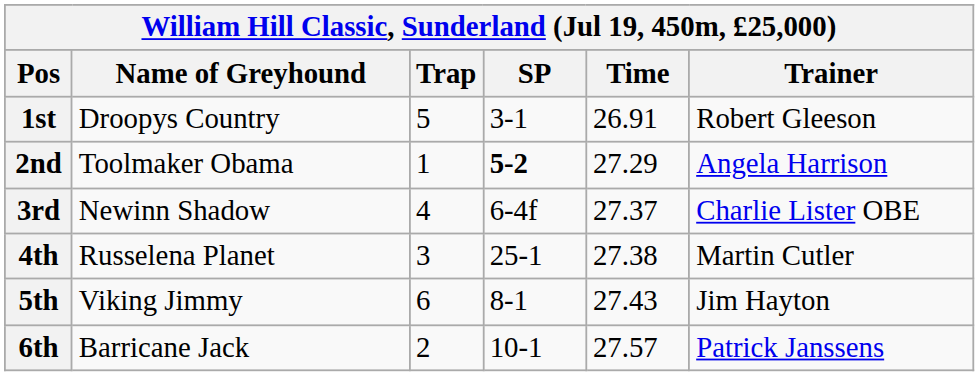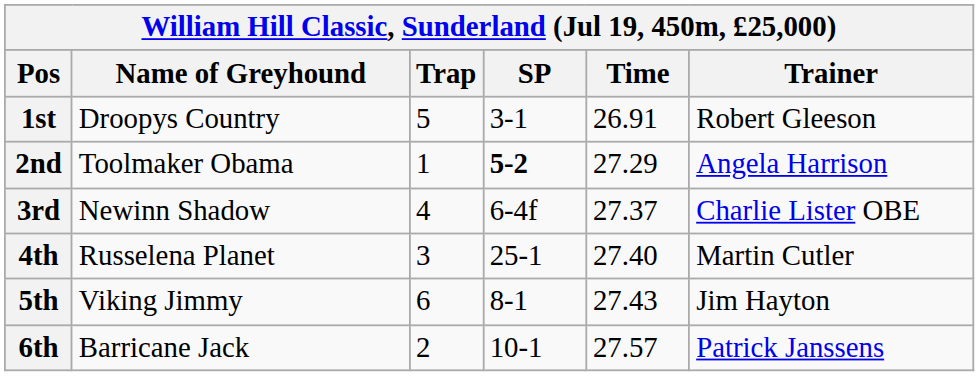 <table class="wikitable">
 <tr>
 <th colspan="6"><a href='#'>William Hill Classic</a>, <a href='#'>Sunderland</a> (Jul 19, 450m, £25,000)</th>
 </tr>
 <tr>
 <th width=30>Pos</th>
 <th width=180>Name of Greyhound</th>
 <th width=30>Trap</th>
 <th width=50>SP</th>
 <th width=50>Time</th>
 <th width=150>Trainer</th>
 </tr>
 <tr>
 <th>1st</th>
 <td>Droopys Country </td>
 <td>5</td>
 <td>3-1</td>
 <td>26.91</td>
 <td>Robert Gleeson</td>
 </tr>
 <tr>
 <th>2nd</th>
 <td>Toolmaker Obama</td>
 <td>1</td>
 <td><strong>5-2</strong></td>
 <td>27.29</td>
 <td><a href='#'>Angela Harrison</a></td>
 </tr>
 <tr>
 <th>3rd</th>
 <td>Newinn Shadow</td>
 <td>4</td>
 <td>6-4f</td>
 <td>27.37</td>
 <td><a href='#'>Charlie Lister</a> OBE</td>
 </tr>
 <tr>
 <th>4th</th>
 <td>Russelena Planet</td>
 <td>3</td>
 <td>25-1</td>
-<td>27.38</td>
+<td>27.40</td>
 <td>Martin Cutler</td>
 </tr>
 <tr>
 <th>5th</th>
 <td>Viking Jimmy</td>
 <td>6</td>
 <td>8-1</td>
 <td>27.43</td>
 <td>Jim Hayton</td>
 </tr>
 <tr>
 <th>6th</th>
 <td>Barricane Jack</td>
 <td>2</td>
 <td>10-1</td>
 <td>27.57</td>
 <td><a href='#'>Patrick Janssens</a></td>
 </tr>
 </table>
